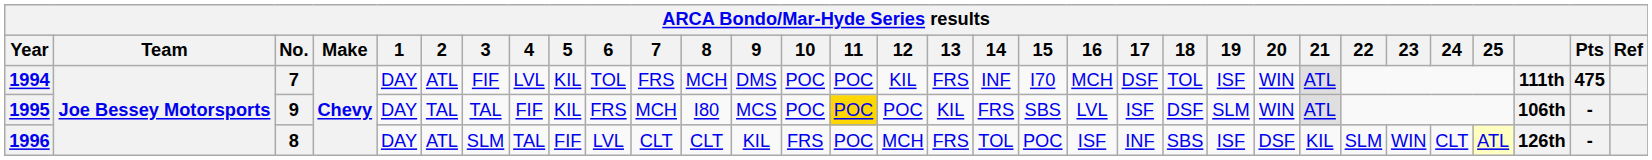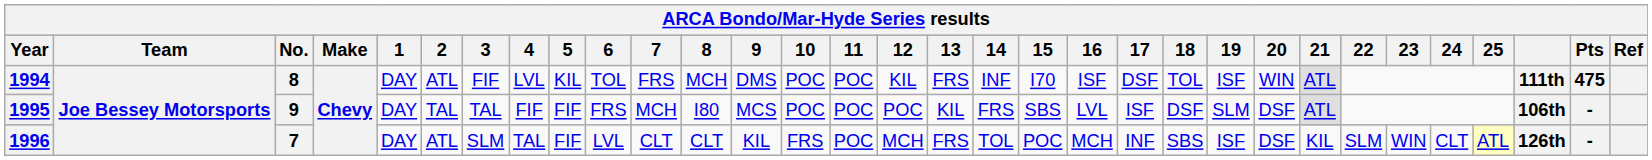 <table class="wikitable" style="text-align:center; font-size:75%">
 <tr>
 <th colspan=45><a href='#'>ARCA Bondo/Mar-Hyde Series</a> results</th>
 </tr>
 <tr>
 <th>Year</th>
 <th>Team</th>
 <th>No.</th>
 <th>Make</th>
 <th>1</th>
 <th>2</th>
 <th>3</th>
 <th>4</th>
 <th>5</th>
 <th>6</th>
 <th>7</th>
 <th>8</th>
 <th>9</th>
 <th>10</th>
 <th>11</th>
 <th>12</th>
 <th>13</th>
 <th>14</th>
 <th>15</th>
 <th>16</th>
 <th>17</th>
 <th>18</th>
 <th>19</th>
 <th>20</th>
 <th>21</th>
 <th>22</th>
 <th>23</th>
 <th>24</th>
 <th>25</th>
 <th></th>
 <th>Pts</th>
 <th>Ref</th>
 </tr>
 <tr>
 <th><a href='#'>1994</a></th>
 <th rowspan=3 nowrap><a href='#'>Joe Bessey Motorsports</a></th>
-<th>7</th>
+<th>8</th>
 <th rowspan=3><a href='#'>Chevy</a></th>
 <td><a href='#'>DAY</a></td>
 <td><a href='#'>ATL</a></td>
 <td><a href='#'>FIF</a></td>
 <td><a href='#'>LVL</a></td>
 <td><a href='#'>KIL</a></td>
 <td><a href='#'>TOL</a></td>
 <td><a href='#'>FRS</a></td>
 <td><a href='#'>MCH</a></td>
 <td><a href='#'>DMS</a></td>
 <td><a href='#'>POC</a></td>
 <td><a href='#'>POC</a></td>
 <td><a href='#'>KIL</a></td>
 <td><a href='#'>FRS</a></td>
 <td><a href='#'>INF</a></td>
 <td><a href='#'>I70</a></td>
-<td><a href='#'>MCH</a></td>
+<td><a href='#'>ISF</a></td>
 <td><a href='#'>DSF</a></td>
 <td><a href='#'>TOL</a></td>
 <td><a href='#'>ISF</a></td>
 <td><a href='#'>WIN</a></td>
 <td style="background:#DFDFDF;"><a href='#'>ATL</a><br></td>
 <td colspan=4></td>
 <th>111th</th>
 <th>475</th>
 <th></th>
 </tr>
 <tr>
 <th><a href='#'>1995</a></th>
 <th>9</th>
 <td><a href='#'>DAY</a></td>
 <td><a href='#'>TAL</a></td>
 <td><a href='#'>TAL</a></td>
 <td><a href='#'>FIF</a></td>
-<td><a href='#'>KIL</a></td>
+<td><a href='#'>FIF</a></td>
 <td><a href='#'>FRS</a></td>
 <td><a href='#'>MCH</a></td>
 <td><a href='#'>I80</a></td>
 <td><a href='#'>MCS</a></td>
 <td><a href='#'>POC</a></td>
-<td style="background: gold;"><a href='#'>POC</a></td>
+<td><a href='#'>POC</a></td>
 <td><a href='#'>POC</a></td>
 <td><a href='#'>KIL</a></td>
 <td><a href='#'>FRS</a></td>
 <td><a href='#'>SBS</a></td>
 <td><a href='#'>LVL</a></td>
 <td><a href='#'>ISF</a></td>
 <td><a href='#'>DSF</a></td>
 <td><a href='#'>SLM</a></td>
-<td><a href='#'>WIN</a></td>
+<td><a href='#'>DSF</a></td>
 <td style="background:#DFDFDF;"><a href='#'>ATL</a><br></td>
 <td colspan=4></td>
 <th>106th</th>
 <th>-</th>
 <th></th>
 </tr>
 <tr>
 <th><a href='#'>1996</a></th>
-<th>8</th>
+<th>7</th>
 <td><a href='#'>DAY</a></td>
 <td><a href='#'>ATL</a></td>
 <td><a href='#'>SLM</a></td>
 <td><a href='#'>TAL</a></td>
 <td><a href='#'>FIF</a></td>
 <td><a href='#'>LVL</a></td>
 <td><a href='#'>CLT</a></td>
 <td><a href='#'>CLT</a></td>
 <td><a href='#'>KIL</a></td>
 <td><a href='#'>FRS</a></td>
 <td><a href='#'>POC</a></td>
 <td><a href='#'>MCH</a></td>
 <td><a href='#'>FRS</a></td>
 <td><a href='#'>TOL</a></td>
 <td><a href='#'>POC</a></td>
-<td><a href='#'>ISF</a></td>
+<td><a href='#'>MCH</a></td>
 <td><a href='#'>INF</a></td>
 <td><a href='#'>SBS</a></td>
 <td><a href='#'>ISF</a></td>
 <td><a href='#'>DSF</a></td>
 <td><a href='#'>KIL</a></td>
 <td><a href='#'>SLM</a></td>
 <td><a href='#'>WIN</a></td>
 <td><a href='#'>CLT</a></td>
 <td style="background:#FFFFBF;"><a href='#'>ATL</a><br></td>
 <th>126th</th>
 <th>-</th>
 <th></th>
 </tr>
 </table>
